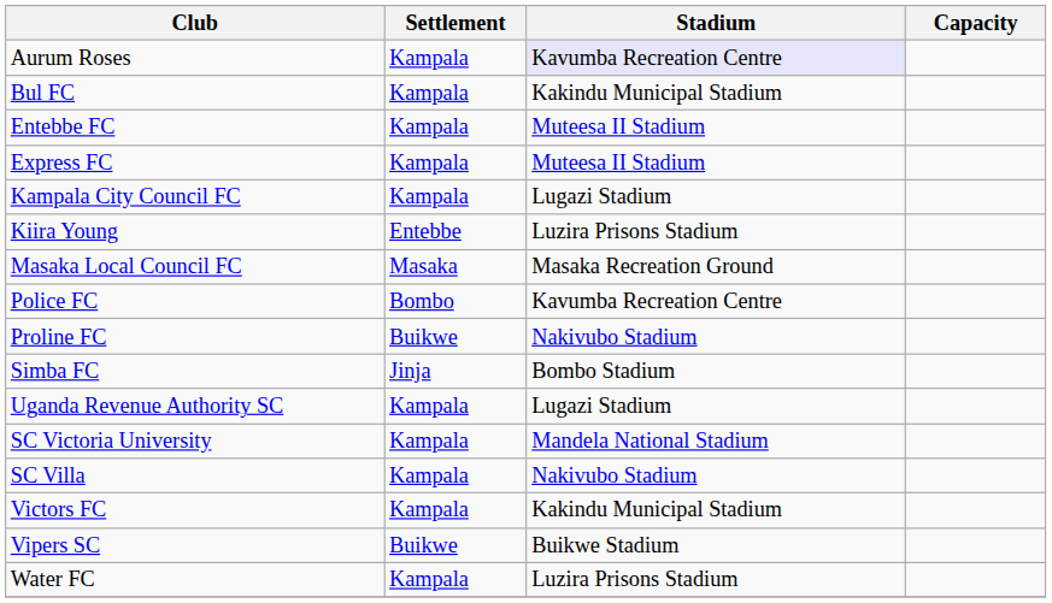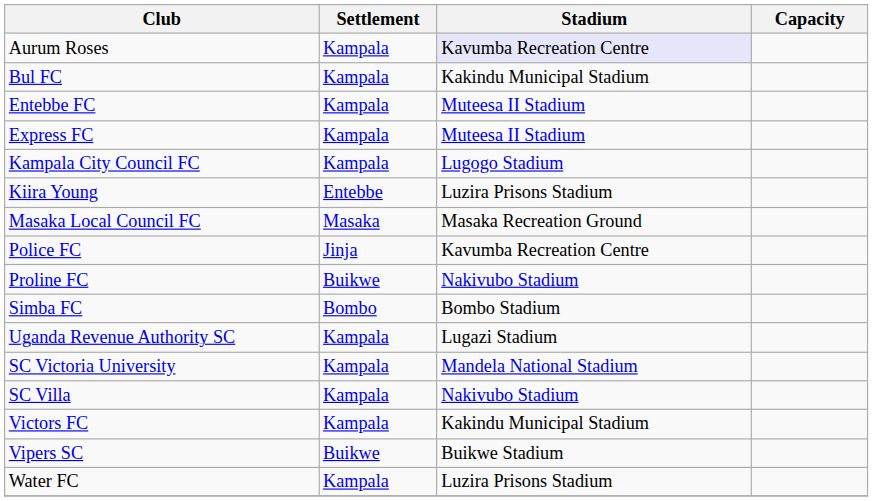 <table class="wikitable" style="width:60%; font-size:100%">
 <tr>
 <th width="300px">Club</th>
 <th width="100px">Settlement</th>
 <th width="300px">Stadium</th>
 <th width="100px">Capacity</th>
 </tr>
 <tr>
 <td>Aurum Roses</td>
 <td><a href='#'>Kampala</a></td>
 <td style="background: lavender;">Kavumba Recreation Centre</td>
 <td></td>
 </tr>
 <tr>
 <td><a href='#'>Bul FC</a></td>
 <td><a href='#'>Kampala</a></td>
 <td>Kakindu Municipal Stadium</td>
 <td></td>
 </tr>
 <tr>
 <td><a href='#'>Entebbe FC</a></td>
 <td><a href='#'>Kampala</a></td>
 <td><a href='#'>Muteesa II Stadium</a></td>
 <td></td>
 </tr>
 <tr>
 <td><a href='#'>Express FC</a></td>
 <td><a href='#'>Kampala</a></td>
 <td><a href='#'>Muteesa II Stadium</a></td>
 <td></td>
 </tr>
 <tr>
 <td><a href='#'>Kampala City Council FC</a></td>
 <td><a href='#'>Kampala</a></td>
-<td>Lugazi Stadium</td>
+<td><a href='#'>Lugogo Stadium</a></td>
 <td></td>
 </tr>
 <tr>
 <td><a href='#'>Kiira Young</a></td>
 <td><a href='#'>Entebbe</a></td>
 <td>Luzira Prisons Stadium</td>
 <td></td>
 </tr>
 <tr>
 <td><a href='#'>Masaka Local Council FC</a></td>
 <td><a href='#'>Masaka</a></td>
 <td>Masaka Recreation Ground</td>
 <td></td>
 </tr>
 <tr>
 <td><a href='#'>Police FC</a></td>
-<td><a href='#'>Bombo</a></td>
+<td><a href='#'>Jinja</a></td>
 <td>Kavumba Recreation Centre</td>
 <td></td>
 </tr>
 <tr>
 <td><a href='#'>Proline FC</a></td>
 <td><a href='#'>Buikwe</a></td>
 <td><a href='#'>Nakivubo Stadium</a></td>
 <td></td>
 </tr>
 <tr>
 <td><a href='#'>Simba FC</a></td>
-<td><a href='#'>Jinja</a></td>
+<td><a href='#'>Bombo</a></td>
 <td>Bombo Stadium</td>
 <td></td>
 </tr>
 <tr>
 <td><a href='#'>Uganda Revenue Authority SC</a></td>
 <td><a href='#'>Kampala</a></td>
 <td>Lugazi Stadium</td>
 <td></td>
 </tr>
 <tr>
 <td><a href='#'>SC Victoria University</a></td>
 <td><a href='#'>Kampala</a></td>
 <td><a href='#'>Mandela National Stadium</a></td>
 <td></td>
 </tr>
 <tr>
 <td><a href='#'>SC Villa</a></td>
 <td><a href='#'>Kampala</a></td>
 <td><a href='#'>Nakivubo Stadium</a></td>
 <td></td>
 </tr>
 <tr>
 <td><a href='#'>Victors FC</a></td>
 <td><a href='#'>Kampala</a></td>
 <td>Kakindu Municipal Stadium</td>
 <td></td>
 </tr>
 <tr>
 <td><a href='#'>Vipers SC</a></td>
 <td><a href='#'>Buikwe</a></td>
 <td>Buikwe Stadium</td>
 <td></td>
 </tr>
 <tr>
 <td>Water FC</td>
 <td><a href='#'>Kampala</a></td>
 <td>Luzira Prisons Stadium</td>
 <td></td>
 </tr>
 <tr>
 </tr>
 </table>
